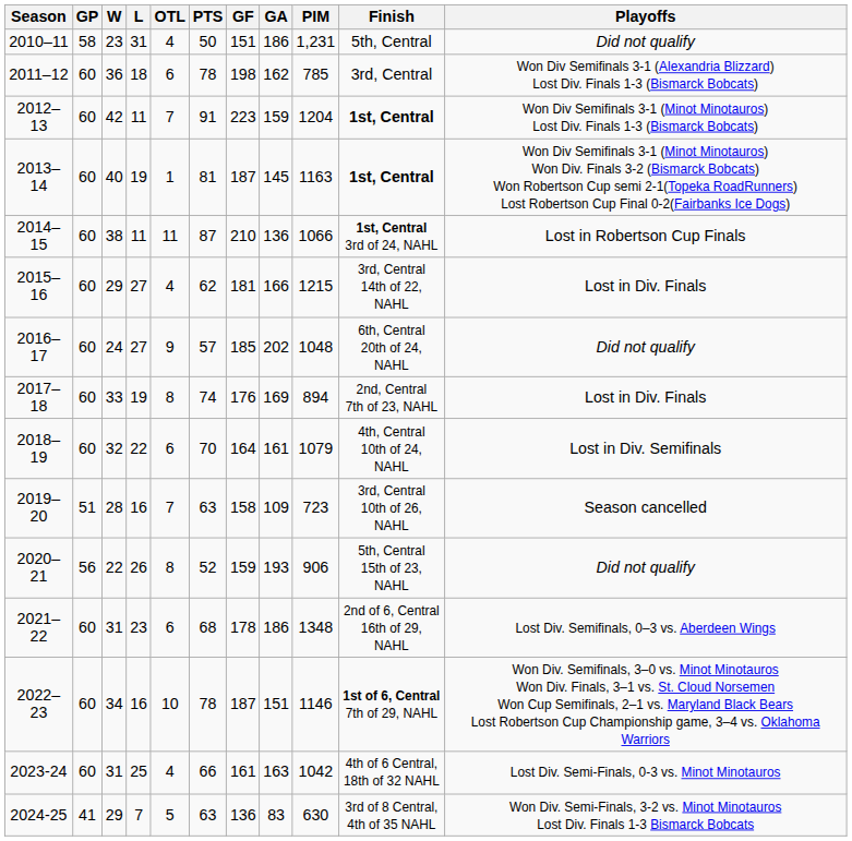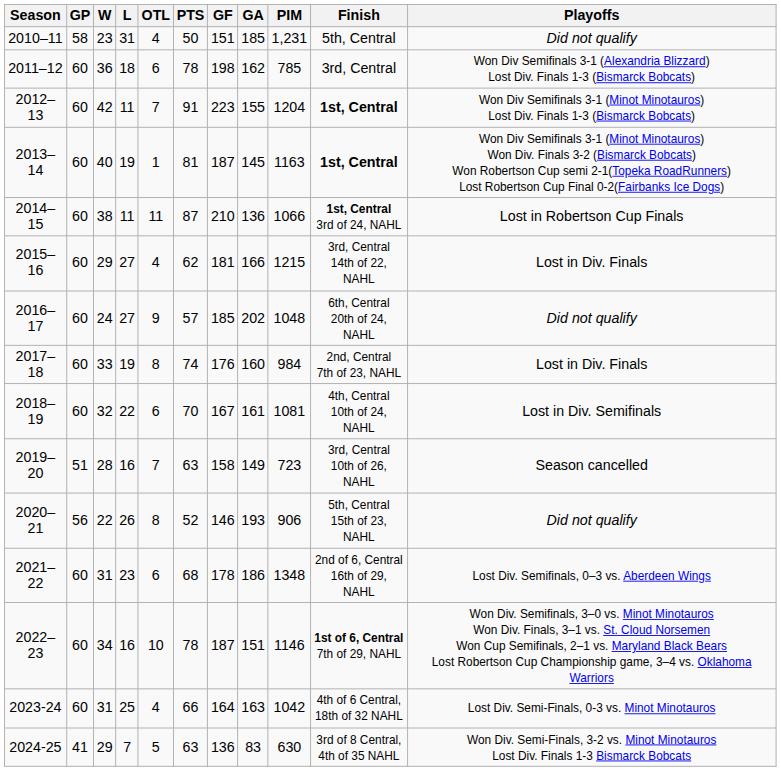 <table class="wikitable" style="text-align:center">
 <tr>
 <th>Season</th>
 <th>GP</th>
 <th>W</th>
 <th>L</th>
 <th>OTL</th>
 <th>PTS</th>
 <th>GF</th>
 <th>GA</th>
 <th>PIM</th>
 <th>Finish</th>
 <th>Playoffs</th>
 </tr>
 <tr>
 <td>2010–11</td>
 <td>58</td>
 <td>23</td>
 <td>31</td>
 <td>4</td>
 <td>50</td>
 <td>151</td>
-<td>186</td>
+<td>185</td>
 <td>1,231</td>
 <td>5th, Central</td>
 <td><em>Did not qualify</em></td>
 </tr>
 <tr>
 <td>2011–12</td>
 <td>60</td>
 <td>36</td>
 <td>18</td>
 <td>6</td>
 <td>78</td>
 <td>198</td>
 <td>162</td>
 <td>785</td>
 <td>3rd, Central</td>
 <td><small>Won Div Semifinals 3-1 (<a href='#'>Alexandria Blizzard</a>)<br>Lost Div. Finals 1-3 (<a href='#'>Bismarck Bobcats</a>)</small></td>
 </tr>
 <tr>
 <td>2012–13</td>
 <td>60</td>
 <td>42</td>
 <td>11</td>
 <td>7</td>
 <td>91</td>
 <td>223</td>
-<td>159</td>
+<td>155</td>
 <td>1204</td>
 <td><strong>1st, Central</strong></td>
 <td><small>Won Div Semifinals 3-1 (<a href='#'>Minot Minotauros</a>)<br>Lost Div. Finals 1-3 (<a href='#'>Bismarck Bobcats</a>)</small></td>
 </tr>
 <tr>
 <td>2013–14</td>
 <td>60</td>
 <td>40</td>
 <td>19</td>
 <td>1</td>
 <td>81</td>
 <td>187</td>
 <td>145</td>
 <td>1163</td>
 <td><strong>1st, Central</strong></td>
 <td><small>Won Div Semifinals 3-1 (<a href='#'>Minot Minotauros</a>)<br>Won Div. Finals 3-2 (<a href='#'>Bismarck Bobcats</a>)<br>Won Robertson Cup semi 2-1(<a href='#'>Topeka RoadRunners</a>)<br>Lost Robertson Cup Final 0-2(<a href='#'>Fairbanks Ice Dogs</a>)</small></td>
 </tr>
 <tr>
 <td>2014–15</td>
 <td>60</td>
 <td>38</td>
 <td>11</td>
 <td>11</td>
 <td>87</td>
 <td>210</td>
 <td>136</td>
 <td>1066</td>
 <td><small><strong>1st, Central</strong><br>3rd of 24, NAHL</small></td>
 <td>Lost in Robertson Cup Finals</td>
 </tr>
 <tr>
 <td>2015–16</td>
 <td>60</td>
 <td>29</td>
 <td>27</td>
 <td>4</td>
 <td>62</td>
 <td>181</td>
 <td>166</td>
 <td>1215</td>
 <td><small>3rd, Central<br>14th of 22, NAHL</small></td>
 <td>Lost in Div. Finals</td>
 </tr>
 <tr>
 <td>2016–17</td>
 <td>60</td>
 <td>24</td>
 <td>27</td>
 <td>9</td>
 <td>57</td>
 <td>185</td>
 <td>202</td>
 <td>1048</td>
 <td><small>6th, Central<br>20th of 24, NAHL</small></td>
 <td><em>Did not qualify</em></td>
 </tr>
 <tr>
 <td>2017–18</td>
 <td>60</td>
 <td>33</td>
 <td>19</td>
 <td>8</td>
 <td>74</td>
 <td>176</td>
-<td>169</td>
-<td>894</td>
+<td>160</td>
+<td>984</td>
 <td><small>2nd, Central<br>7th of 23, NAHL</small></td>
 <td>Lost in Div. Finals</td>
 </tr>
 <tr>
 <td>2018–19</td>
 <td>60</td>
 <td>32</td>
 <td>22</td>
 <td>6</td>
 <td>70</td>
-<td>164</td>
+<td>167</td>
 <td>161</td>
-<td>1079</td>
+<td>1081</td>
 <td><small>4th, Central<br>10th of 24, NAHL</small></td>
 <td>Lost in Div. Semifinals</td>
 </tr>
 <tr>
 <td>2019–20</td>
 <td>51</td>
 <td>28</td>
 <td>16</td>
 <td>7</td>
 <td>63</td>
 <td>158</td>
-<td>109</td>
+<td>149</td>
 <td>723</td>
 <td><small>3rd, Central<br>10th of 26, NAHL</small></td>
 <td>Season cancelled</td>
 </tr>
 <tr>
 <td>2020–21</td>
 <td>56</td>
 <td>22</td>
 <td>26</td>
 <td>8</td>
 <td>52</td>
-<td>159</td>
+<td>146</td>
 <td>193</td>
 <td>906</td>
 <td><small>5th, Central<br>15th of 23, NAHL</small></td>
 <td><em>Did not qualify</em></td>
 </tr>
 <tr>
 <td>2021–22</td>
 <td>60</td>
 <td>31</td>
 <td>23</td>
 <td>6</td>
 <td>68</td>
 <td>178</td>
 <td>186</td>
 <td>1348</td>
 <td><small>2nd of 6, Central<br>16th of 29, NAHL</small></td>
 <td><small>Lost Div. Semifinals, 0–3 vs. <a href='#'>Aberdeen Wings</a></small></td>
 </tr>
 <tr>
 <td>2022–23</td>
 <td>60</td>
 <td>34</td>
 <td>16</td>
 <td>10</td>
 <td>78</td>
 <td>187</td>
 <td>151</td>
 <td>1146</td>
 <td><small><strong>1st of 6, Central</strong><br>7th of 29, NAHL</small></td>
 <td><small>Won Div. Semifinals, 3–0 vs. <a href='#'>Minot Minotauros</a><br>Won Div. Finals, 3–1 vs. <a href='#'>St. Cloud Norsemen</a><br>Won Cup Semifinals, 2–1 vs. <a href='#'>Maryland Black Bears</a><br>Lost Robertson Cup Championship game, 3–4 vs. <a href='#'>Oklahoma Warriors</a></small></td>
 </tr>
 <tr>
 <td>2023-24</td>
 <td>60</td>
 <td>31</td>
 <td>25</td>
 <td>4</td>
 <td>66</td>
-<td>161</td>
+<td>164</td>
 <td>163</td>
 <td>1042</td>
 <td><small> 4th of 6 Central,<br>18th of 32 NAHL  </small></td>
 <td><small> Lost Div. Semi-Finals, 0-3 vs. <a href='#'>Minot Minotauros</a></small></td>
 </tr>
 <tr>
 <td>2024-25</td>
 <td>41</td>
 <td>29</td>
 <td>7</td>
 <td>5</td>
 <td>63</td>
 <td>136</td>
 <td>83</td>
 <td>630</td>
 <td><small> 3rd of 8 Central, <br>4th of 35 NAHL</small></td>
 <td><small> Won Div. Semi-Finals, 3-2 vs. <a href='#'>Minot Minotauros</a><br>Lost Div. Finals 1-3 <a href='#'>Bismarck Bobcats</a></small></td>
 </tr>
 </table>
